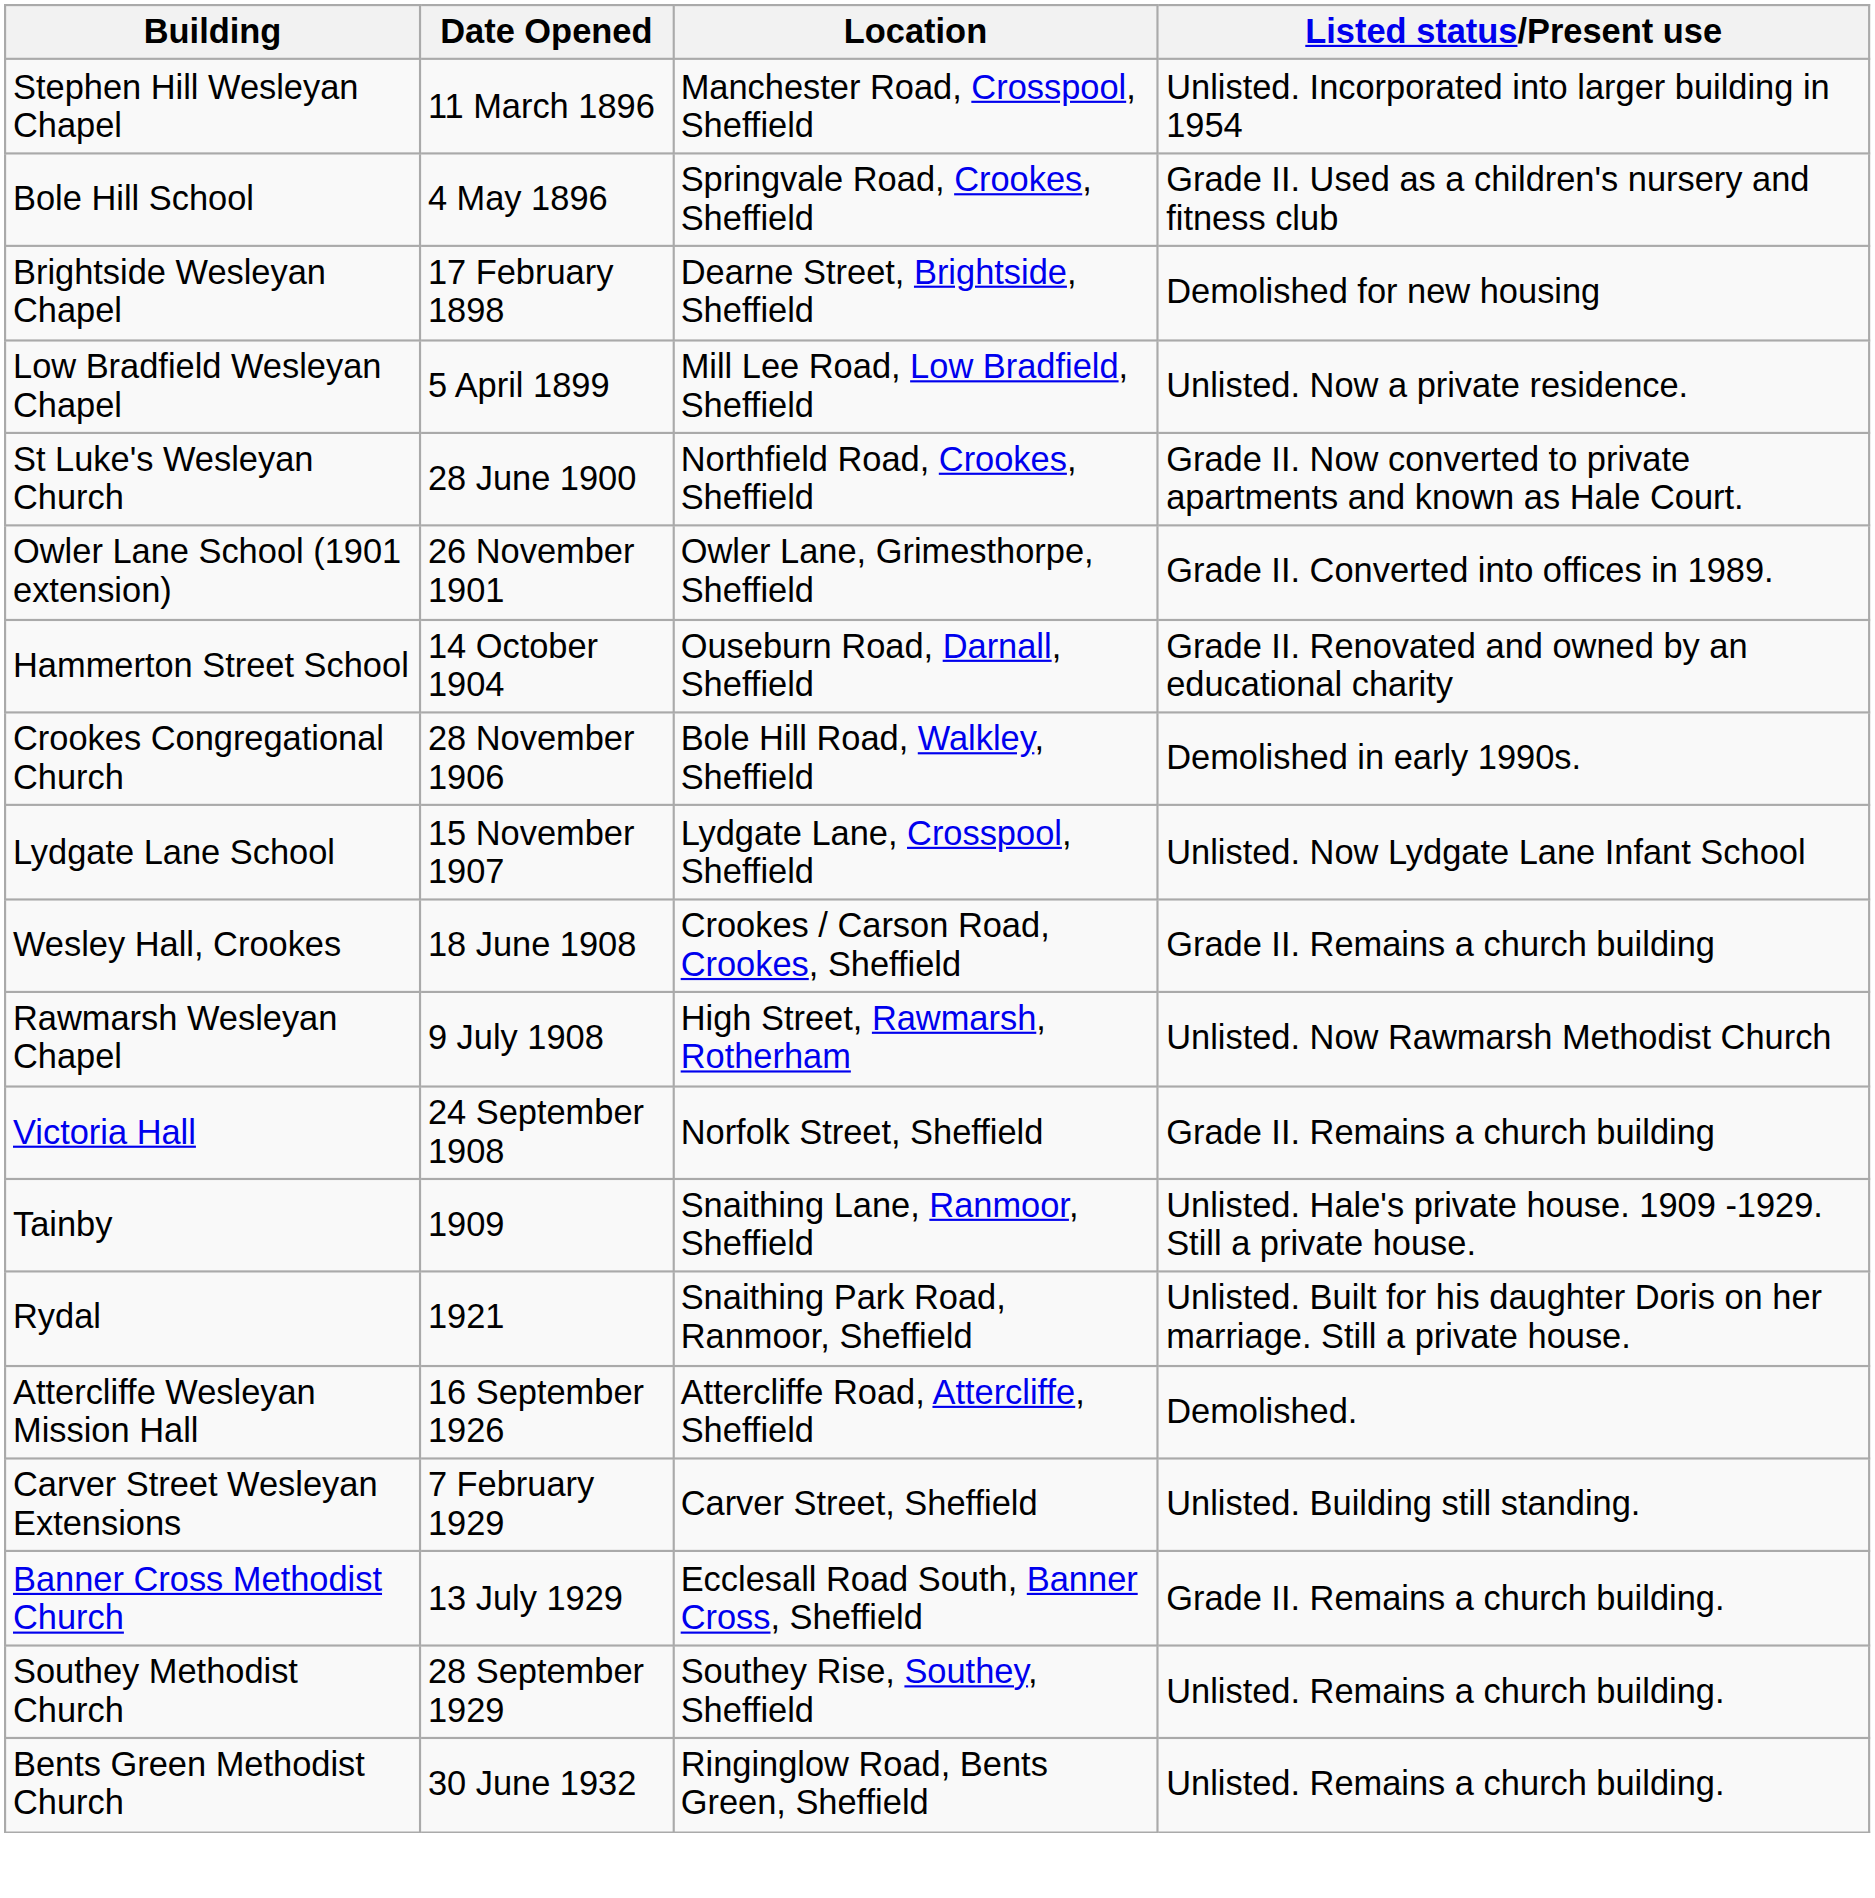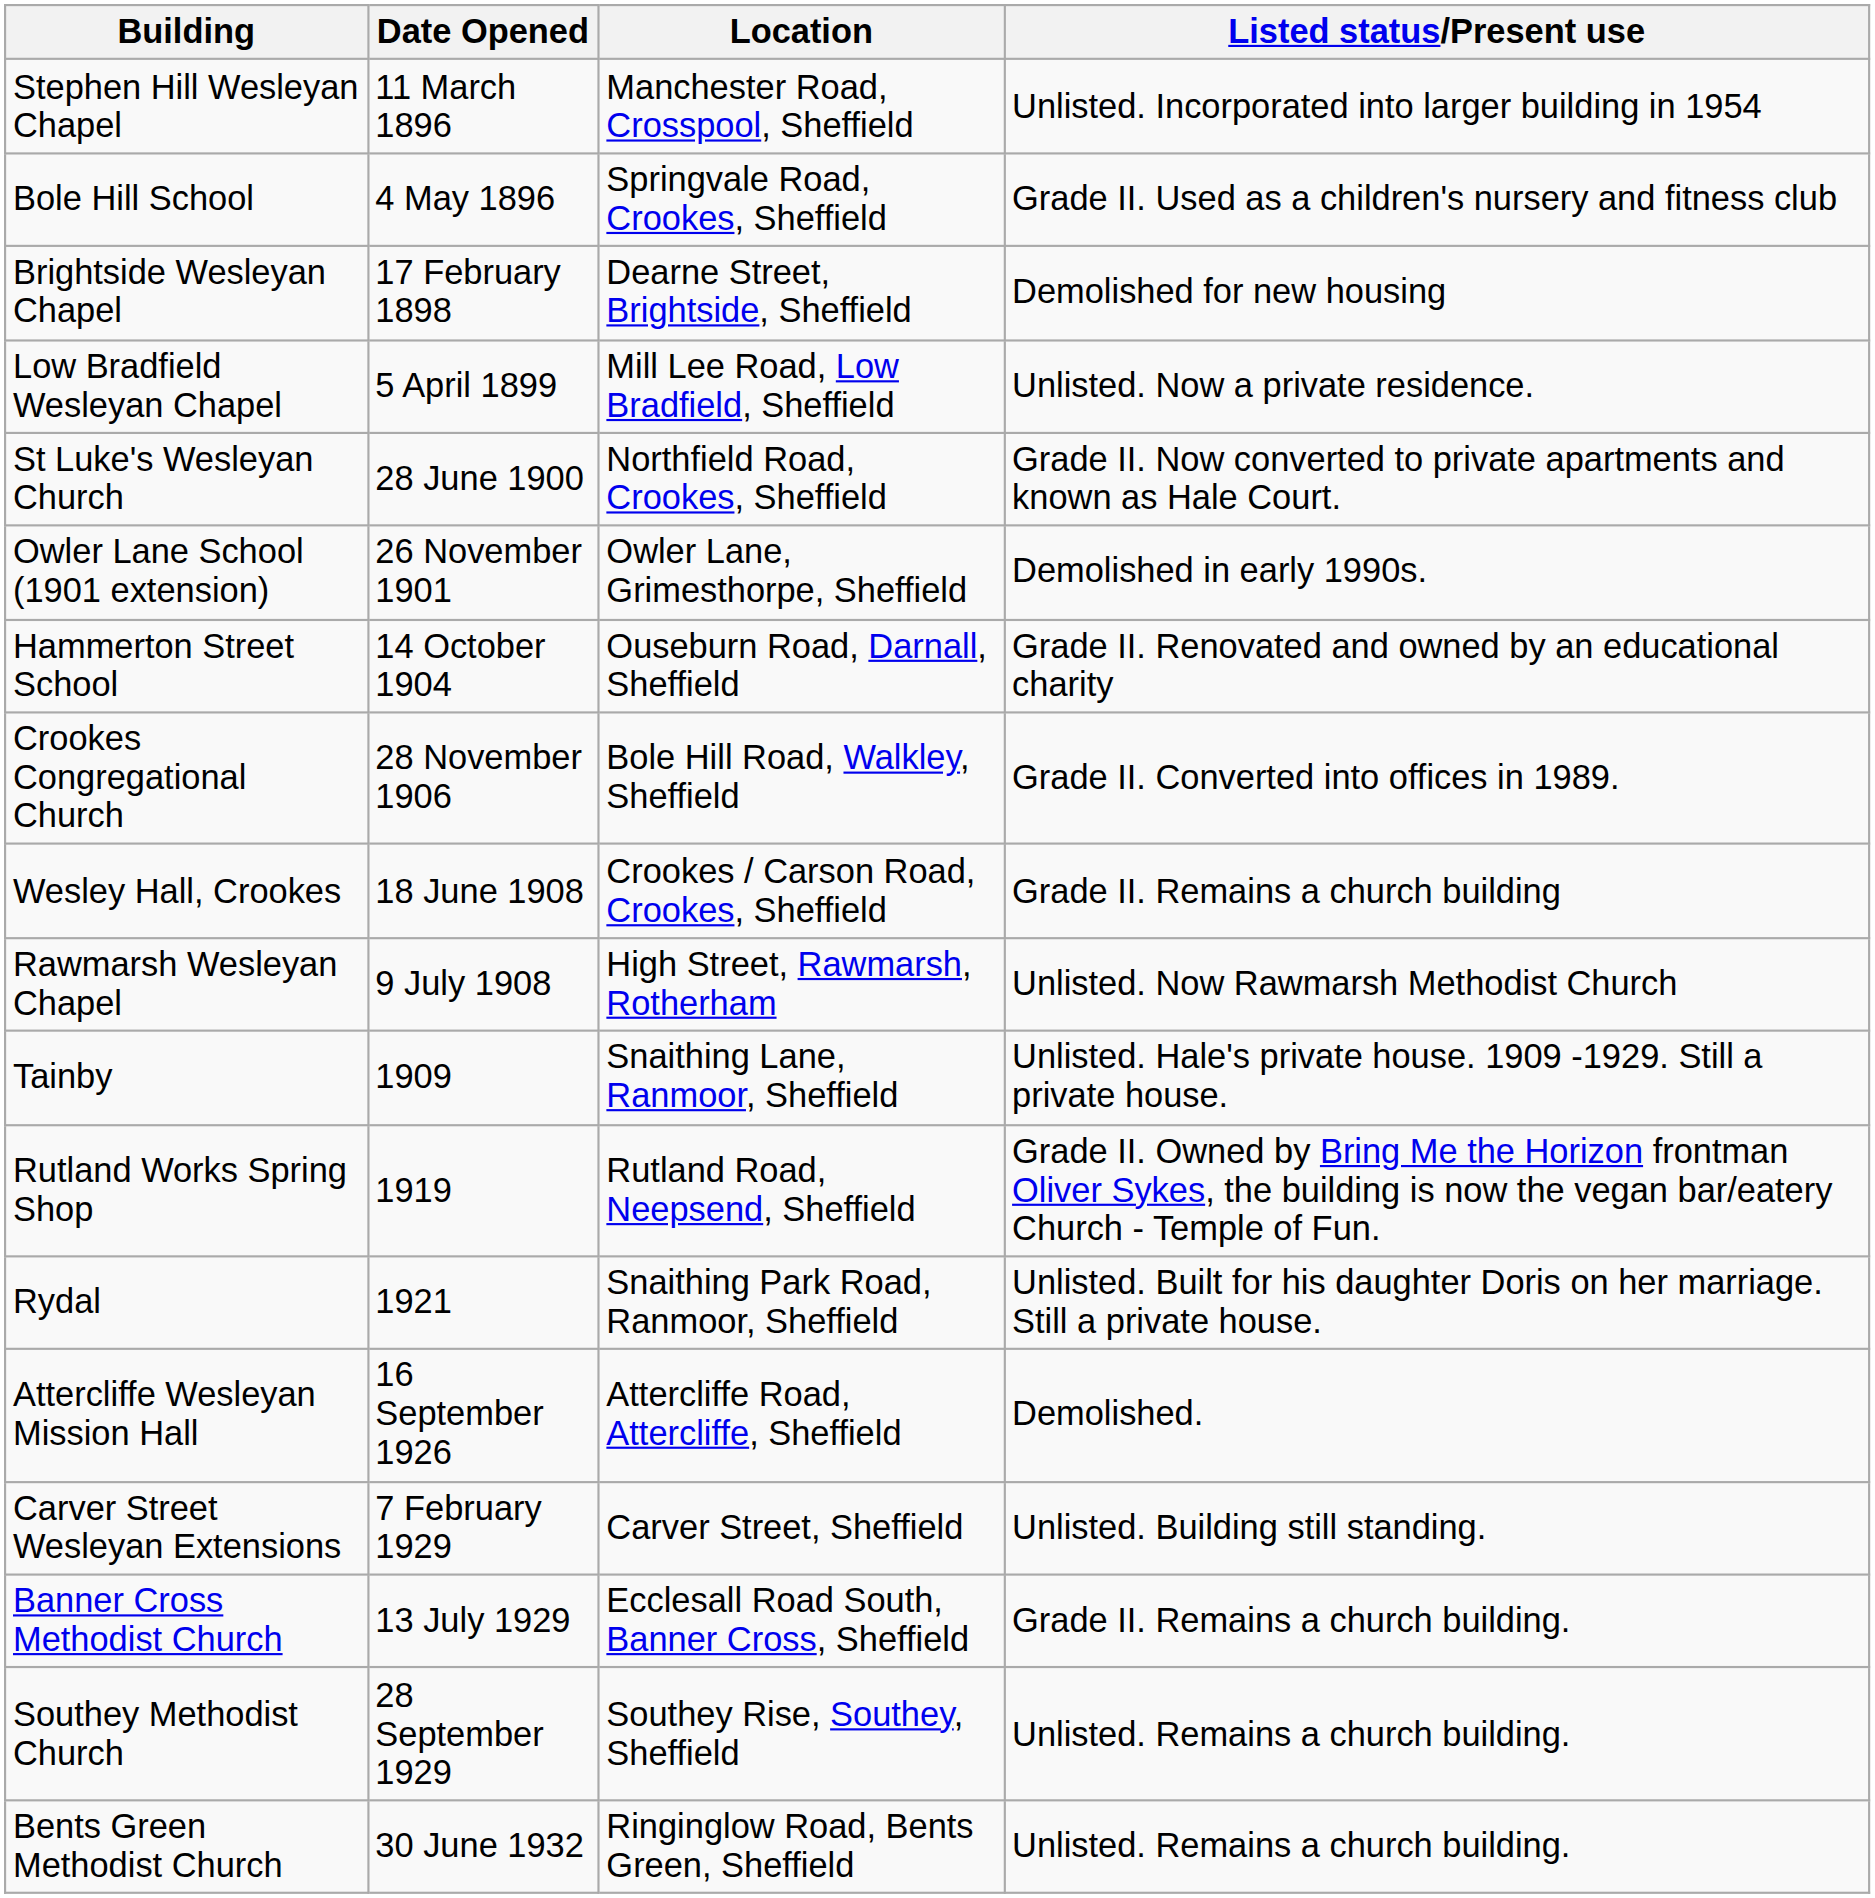 <table class="wikitable">
 <tr>
 <th>Building</th>
 <th>Date Opened</th>
 <th>Location</th>
 <th><a href='#'>Listed status</a>/Present use</th>
 </tr>
 <tr>
 <td>Stephen Hill Wesleyan Chapel</td>
 <td>11 March 1896</td>
 <td>Manchester Road, <a href='#'>Crosspool</a>, Sheffield</td>
 <td>Unlisted. Incorporated into larger building in 1954</td>
 </tr>
 <tr>
 <td>Bole Hill School</td>
 <td>4 May 1896</td>
 <td>Springvale Road, <a href='#'>Crookes</a>, Sheffield</td>
 <td>Grade II. Used as a children's nursery and fitness club</td>
 </tr>
 <tr>
 <td>Brightside Wesleyan Chapel</td>
 <td>17 February 1898</td>
 <td>Dearne Street, <a href='#'>Brightside</a>, Sheffield</td>
 <td>Demolished for new housing</td>
 </tr>
 <tr>
 <td>Low Bradfield Wesleyan Chapel</td>
 <td>5 April 1899</td>
 <td>Mill Lee Road, <a href='#'>Low Bradfield</a>, Sheffield</td>
 <td>Unlisted. Now a private residence.</td>
 </tr>
 <tr>
 <td>St Luke's Wesleyan Church</td>
 <td>28 June 1900</td>
 <td>Northfield Road, <a href='#'>Crookes</a>, Sheffield</td>
 <td>Grade II. Now converted to private apartments and known as Hale Court.</td>
 </tr>
 <tr>
 <td>Owler Lane School (1901 extension)</td>
 <td>26 November 1901</td>
 <td>Owler Lane, Grimesthorpe, Sheffield</td>
-<td>Grade II. Converted into offices in 1989.</td>
+<td>Demolished in early 1990s.</td>
 </tr>
 <tr>
 <td>Hammerton Street School</td>
 <td>14 October 1904</td>
 <td>Ouseburn Road, <a href='#'>Darnall</a>, Sheffield</td>
 <td>Grade II. Renovated and owned by an educational charity</td>
 </tr>
 <tr>
 <td>Crookes Congregational Church</td>
 <td>28 November 1906</td>
 <td>Bole Hill Road, <a href='#'>Walkley</a>, Sheffield</td>
-<td>Demolished in early 1990s.</td>
-</tr>
-<tr>
-<td>Lydgate Lane School</td>
-<td>15 November 1907</td>
-<td>Lydgate Lane, <a href='#'>Crosspool</a>, Sheffield</td>
-<td>Unlisted. Now Lydgate Lane Infant School</td>
+<td>Grade II. Converted into offices in 1989.</td>
 </tr>
 <tr>
 <td>Wesley Hall, Crookes</td>
 <td>18 June 1908</td>
 <td>Crookes / Carson Road, <a href='#'>Crookes</a>, Sheffield</td>
 <td>Grade II. Remains a church building</td>
 </tr>
 <tr>
 <td>Rawmarsh Wesleyan Chapel</td>
 <td>9 July 1908</td>
 <td>High Street, <a href='#'>Rawmarsh</a>, <a href='#'>Rotherham</a></td>
 <td>Unlisted. Now Rawmarsh Methodist Church</td>
 </tr>
 <tr>
-<td><a href='#'>Victoria Hall</a></td>
-<td>24 September 1908</td>
-<td>Norfolk Street, Sheffield</td>
-<td>Grade II. Remains a church building</td>
-</tr>
-<tr>
 <td>Tainby</td>
 <td>1909</td>
 <td>Snaithing Lane, <a href='#'>Ranmoor</a>, Sheffield</td>
 <td>Unlisted. Hale's private house. 1909 -1929. Still a private house.</td>
+</tr>
+<tr>
+<td>Rutland Works Spring Shop</td>
+<td>1919</td>
+<td>Rutland Road, <a href='#'>Neepsend</a>, Sheffield</td>
+<td>Grade II. Owned by <a href='#'>Bring Me the Horizon</a> frontman <a href='#'>Oliver Sykes</a>, the building is now the vegan bar/eatery Church - Temple of Fun.</td>
 </tr>
 <tr>
 <td>Rydal</td>
 <td>1921</td>
 <td>Snaithing Park Road, Ranmoor, Sheffield</td>
 <td>Unlisted. Built for his daughter Doris on her marriage. Still a private house.</td>
 </tr>
 <tr>
 <td>Attercliffe Wesleyan Mission Hall</td>
 <td>16 September 1926</td>
 <td>Attercliffe Road, <a href='#'>Attercliffe</a>, Sheffield</td>
 <td>Demolished.</td>
 </tr>
 <tr>
 <td>Carver Street Wesleyan Extensions</td>
 <td>7 February 1929</td>
 <td>Carver Street, Sheffield</td>
 <td>Unlisted. Building still standing.</td>
 </tr>
 <tr>
 <td><a href='#'>Banner Cross Methodist Church</a></td>
 <td>13 July 1929</td>
 <td>Ecclesall Road South, <a href='#'>Banner Cross</a>, Sheffield</td>
 <td>Grade II. Remains a church building.</td>
 </tr>
 <tr>
 <td>Southey Methodist Church</td>
 <td>28 September 1929</td>
 <td>Southey Rise, <a href='#'>Southey</a>, Sheffield</td>
 <td>Unlisted. Remains a church building.</td>
 </tr>
 <tr>
 <td>Bents Green Methodist Church</td>
 <td>30 June 1932</td>
 <td>Ringinglow Road, Bents Green, Sheffield</td>
 <td>Unlisted. Remains a church building.</td>
 </tr>
 </table>
